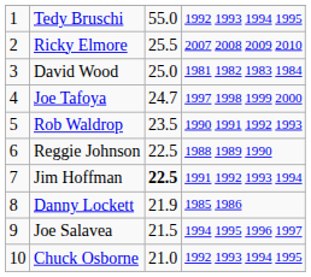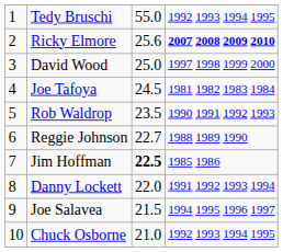 <table class="wikitable">
 <tr>
 </tr>
 <tr>
 <td>1</td>
 <td><a href='#'>Tedy Bruschi</a></td>
 <td>55.0</td>
 <td style="font-size:80%;"><a href='#'>1992</a> <a href='#'>1993</a> <a href='#'>1994</a> <a href='#'>1995</a></td>
 </tr>
 <tr>
 <td>2</td>
 <td><a href='#'>Ricky Elmore</a></td>
-<td>25.5</td>
-<td style="font-size:80%;"><a href='#'>2007</a> <a href='#'>2008</a> <a href='#'>2009</a> <a href='#'>2010</a></td>
+<td>25.6</td>
+<td style="font-size:80%;"><strong><a href='#'>2007</a> <a href='#'>2008</a> <a href='#'>2009</a> <a href='#'>2010</a></strong></td>
 </tr>
 <tr>
 <td>3</td>
 <td>David Wood</td>
 <td>25.0</td>
-<td style="font-size:80%;"><a href='#'>1981</a> <a href='#'>1982</a> <a href='#'>1983</a> <a href='#'>1984</a></td>
+<td style="font-size:80%;"><a href='#'>1997</a> <a href='#'>1998</a> <a href='#'>1999</a> <a href='#'>2000</a></td>
 </tr>
 <tr>
 <td>4</td>
 <td><a href='#'>Joe Tafoya</a></td>
-<td>24.7</td>
-<td style="font-size:80%;"><a href='#'>1997</a> <a href='#'>1998</a> <a href='#'>1999</a> <a href='#'>2000</a></td>
+<td>24.5</td>
+<td style="font-size:80%;"><a href='#'>1981</a> <a href='#'>1982</a> <a href='#'>1983</a> <a href='#'>1984</a></td>
 </tr>
 <tr>
 <td>5</td>
 <td><a href='#'>Rob Waldrop</a></td>
 <td>23.5</td>
 <td style="font-size:80%;"><a href='#'>1990</a> <a href='#'>1991</a> <a href='#'>1992</a> <a href='#'>1993</a></td>
 </tr>
 <tr>
 <td>6</td>
 <td>Reggie Johnson</td>
-<td>22.5</td>
+<td>22.7</td>
 <td style="font-size:80%;"><a href='#'>1988</a> <a href='#'>1989</a> <a href='#'>1990</a></td>
 </tr>
 <tr>
 <td>7</td>
 <td>Jim Hoffman</td>
 <td><strong>22.5</strong></td>
-<td style="font-size:80%;"><a href='#'>1991</a> <a href='#'>1992</a> <a href='#'>1993</a> <a href='#'>1994</a></td>
+<td style="font-size:80%;"><a href='#'>1985</a> <a href='#'>1986</a></td>
 </tr>
 <tr>
 <td>8</td>
 <td><a href='#'>Danny Lockett</a></td>
-<td>21.9</td>
-<td style="font-size:80%;"><a href='#'>1985</a> <a href='#'>1986</a></td>
+<td>22.0</td>
+<td style="font-size:80%;"><a href='#'>1991</a> <a href='#'>1992</a> <a href='#'>1993</a> <a href='#'>1994</a></td>
 </tr>
 <tr>
 <td>9</td>
 <td>Joe Salavea</td>
 <td>21.5</td>
 <td style="font-size:80%;"><a href='#'>1994</a> <a href='#'>1995</a> <a href='#'>1996</a> <a href='#'>1997</a></td>
 </tr>
 <tr>
 <td>10</td>
 <td><a href='#'>Chuck Osborne</a></td>
 <td>21.0</td>
 <td style="font-size:80%;"><a href='#'>1992</a> <a href='#'>1993</a> <a href='#'>1994</a> <a href='#'>1995</a></td>
 </tr>
 </table>
